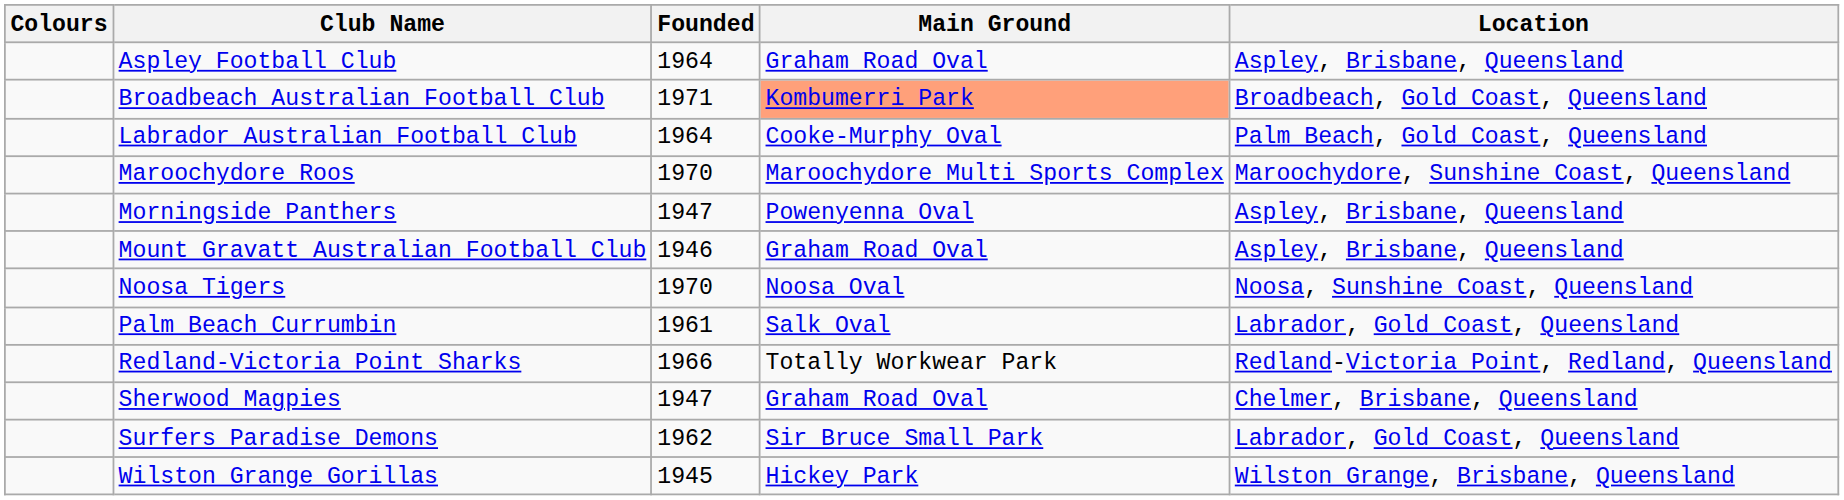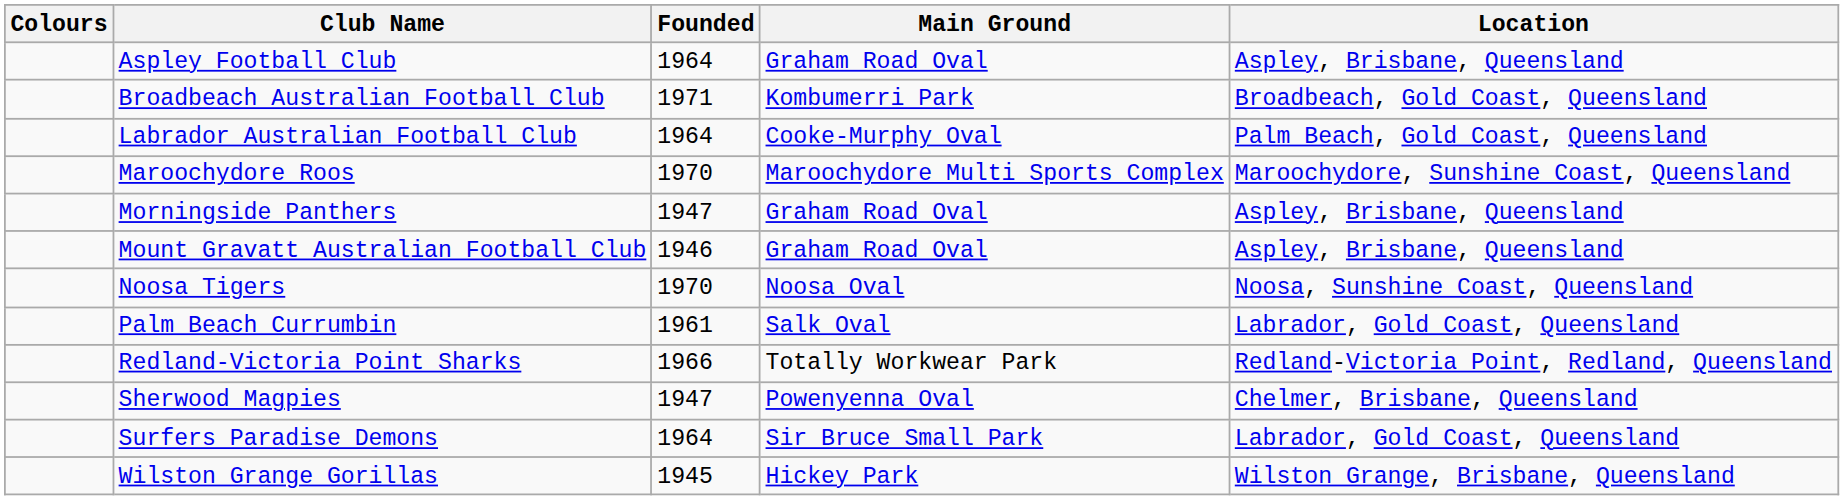 <table class="wikitable sortable">
 <tr>
 <th>Colours</th>
 <th>Club Name</th>
 <th>Founded</th>
 <th>Main Ground</th>
 <th>Location</th>
 </tr>
 <tr>
 <td></td>
 <td><a href='#'>Aspley Football Club</a></td>
 <td>1964</td>
 <td><a href='#'>Graham Road Oval</a></td>
 <td><a href='#'>Aspley</a>, <a href='#'>Brisbane</a>, <a href='#'>Queensland</a></td>
 </tr>
 <tr>
 <td></td>
 <td><a href='#'>Broadbeach Australian Football Club</a></td>
 <td>1971</td>
-<td style="background: lightsalmon;"><a href='#'>Kombumerri Park</a></td>
+<td><a href='#'>Kombumerri Park</a></td>
 <td><a href='#'>Broadbeach</a>, <a href='#'>Gold Coast</a>, <a href='#'>Queensland</a></td>
 </tr>
 <tr>
 <td></td>
 <td><a href='#'>Labrador Australian Football Club</a></td>
 <td>1964</td>
 <td><a href='#'>Cooke-Murphy Oval</a></td>
 <td><a href='#'>Palm Beach</a>, <a href='#'>Gold Coast</a>, <a href='#'>Queensland</a></td>
 </tr>
 <tr>
 <td></td>
 <td><a href='#'>Maroochydore Roos</a></td>
 <td>1970</td>
 <td><a href='#'>Maroochydore Multi Sports Complex</a></td>
 <td><a href='#'>Maroochydore</a>, <a href='#'>Sunshine Coast</a>, <a href='#'>Queensland</a></td>
 </tr>
 <tr>
 <td></td>
 <td><a href='#'>Morningside Panthers</a></td>
 <td>1947</td>
-<td><a href='#'>Powenyenna Oval</a></td>
+<td><a href='#'>Graham Road Oval</a></td>
 <td><a href='#'>Aspley</a>, <a href='#'>Brisbane</a>, <a href='#'>Queensland</a></td>
 </tr>
 <tr>
 <td></td>
 <td><a href='#'>Mount Gravatt Australian Football Club</a></td>
 <td>1946</td>
 <td><a href='#'>Graham Road Oval</a></td>
 <td><a href='#'>Aspley</a>, <a href='#'>Brisbane</a>, <a href='#'>Queensland</a></td>
 </tr>
 <tr>
 <td></td>
 <td><a href='#'>Noosa Tigers</a></td>
 <td>1970</td>
 <td><a href='#'>Noosa Oval</a></td>
 <td><a href='#'>Noosa</a>, <a href='#'>Sunshine Coast</a>, <a href='#'>Queensland</a></td>
 </tr>
 <tr>
 <td></td>
 <td><a href='#'>Palm Beach Currumbin</a></td>
 <td>1961</td>
 <td><a href='#'>Salk Oval</a></td>
 <td><a href='#'>Labrador</a>, <a href='#'>Gold Coast</a>, <a href='#'>Queensland</a></td>
 </tr>
 <tr>
 <td></td>
 <td><a href='#'>Redland-Victoria Point Sharks</a></td>
 <td>1966</td>
 <td>Totally Workwear Park</td>
 <td><a href='#'>Redland</a>-<a href='#'>Victoria Point</a>, <a href='#'>Redland</a>, <a href='#'>Queensland</a></td>
 </tr>
 <tr>
 <td></td>
 <td><a href='#'>Sherwood Magpies</a></td>
 <td>1947</td>
-<td><a href='#'>Graham Road Oval</a></td>
+<td><a href='#'>Powenyenna Oval</a></td>
 <td><a href='#'>Chelmer</a>, <a href='#'>Brisbane</a>, <a href='#'>Queensland</a></td>
 </tr>
 <tr>
 <td></td>
 <td><a href='#'>Surfers Paradise Demons</a></td>
-<td>1962</td>
+<td>1964</td>
 <td><a href='#'>Sir Bruce Small Park</a></td>
 <td><a href='#'>Labrador</a>, <a href='#'>Gold Coast</a>, <a href='#'>Queensland</a></td>
 </tr>
 <tr>
 <td></td>
 <td><a href='#'>Wilston Grange Gorillas</a></td>
 <td>1945</td>
 <td><a href='#'>Hickey Park</a></td>
 <td><a href='#'>Wilston Grange</a>, <a href='#'>Brisbane</a>, <a href='#'>Queensland</a></td>
 </tr>
 </table>
